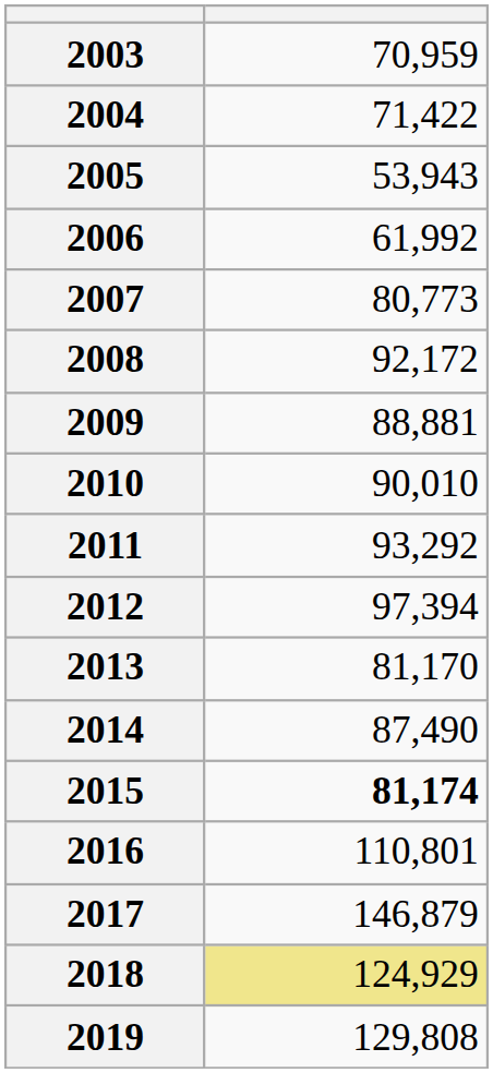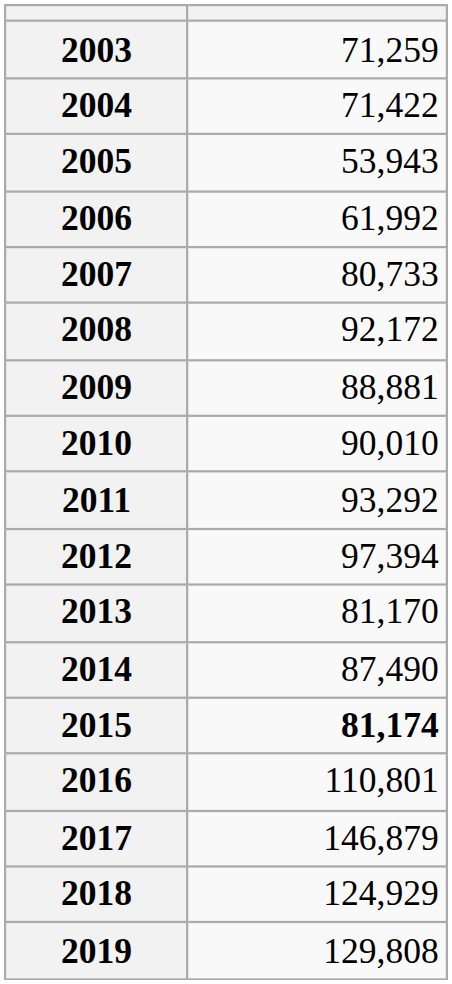 <table class="wikitable" style="text-align: right; width:200px;" align="center">
 <tr>
 <th style="width:75px"></th>
 <th></th>
 </tr>
 <tr>
 <th>2003</th>
-<td>70,959</td>
+<td>71,259</td>
 </tr>
 <tr>
 <th>2004</th>
 <td> 71,422</td>
 </tr>
 <tr>
 <th>2005</th>
 <td> 53,943</td>
 </tr>
 <tr>
 <th>2006</th>
 <td> 61,992</td>
 </tr>
 <tr>
 <th>2007</th>
-<td> 80,773</td>
+<td> 80,733</td>
 </tr>
 <tr>
 <th>2008</th>
 <td> 92,172</td>
 </tr>
 <tr>
 <th>2009</th>
 <td> 88,881</td>
 </tr>
 <tr>
 <th>2010</th>
 <td> 90,010</td>
 </tr>
 <tr>
 <th>2011</th>
 <td> 93,292</td>
 </tr>
 <tr>
 <th>2012</th>
 <td> 97,394</td>
 </tr>
 <tr>
 <th>2013</th>
 <td> 81,170</td>
 </tr>
 <tr>
 <th>2014</th>
 <td> 87,490</td>
 </tr>
 <tr>
 <th>2015</th>
 <td><strong> 81,174</strong></td>
 </tr>
 <tr>
 <th>2016</th>
 <td> 110,801</td>
 </tr>
 <tr>
 <th>2017</th>
 <td> 146,879</td>
 </tr>
 <tr>
 <th>2018</th>
-<td style="background: khaki;"> 124,929</td>
+<td> 124,929</td>
 </tr>
 <tr>
 <th>2019</th>
 <td> 129,808</td>
 </tr>
 <tr>
 </tr>
 </table>
